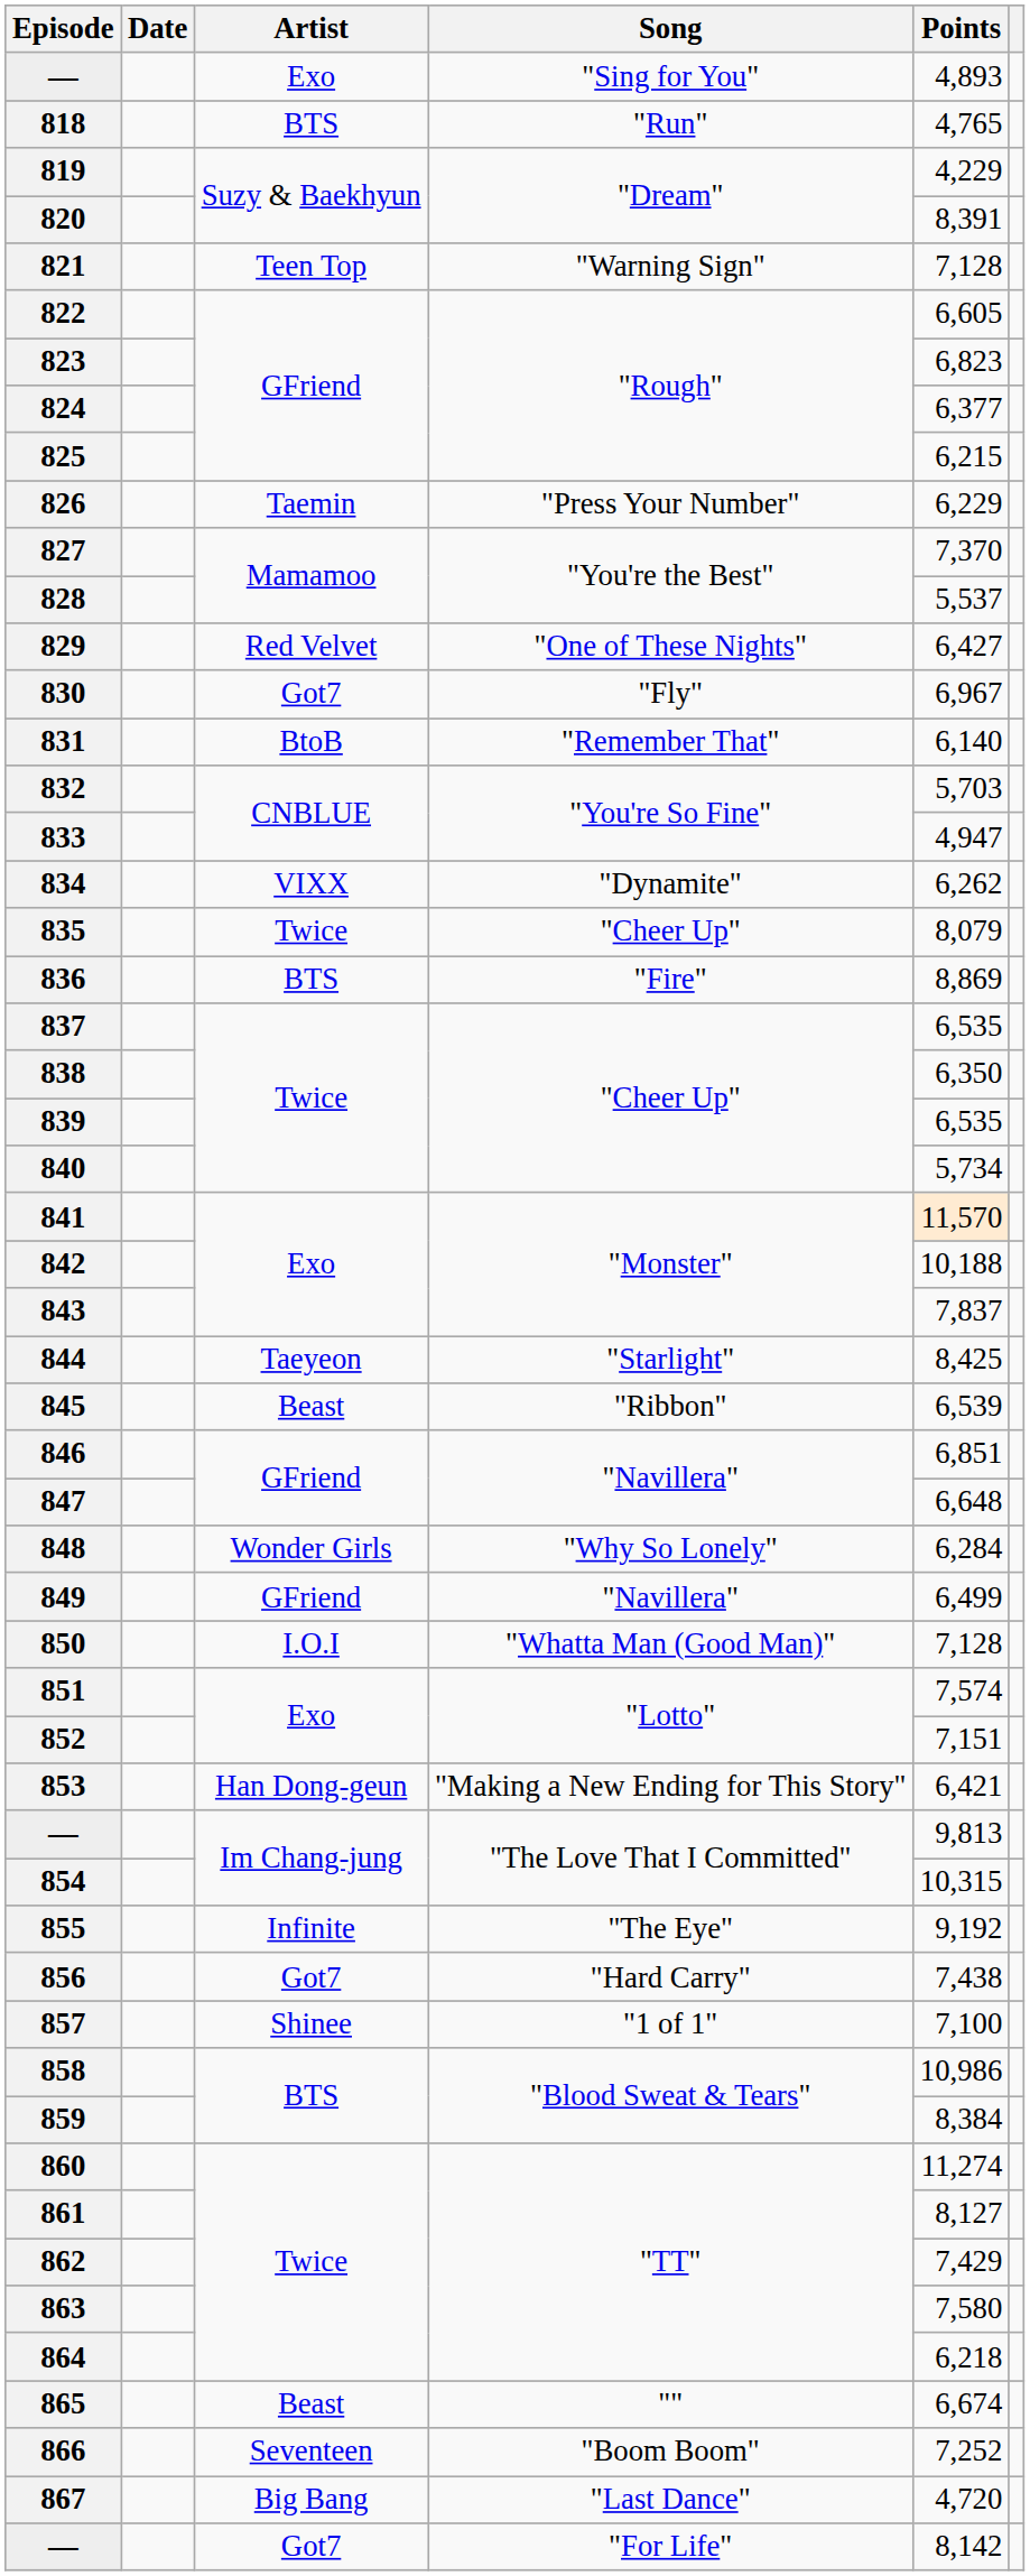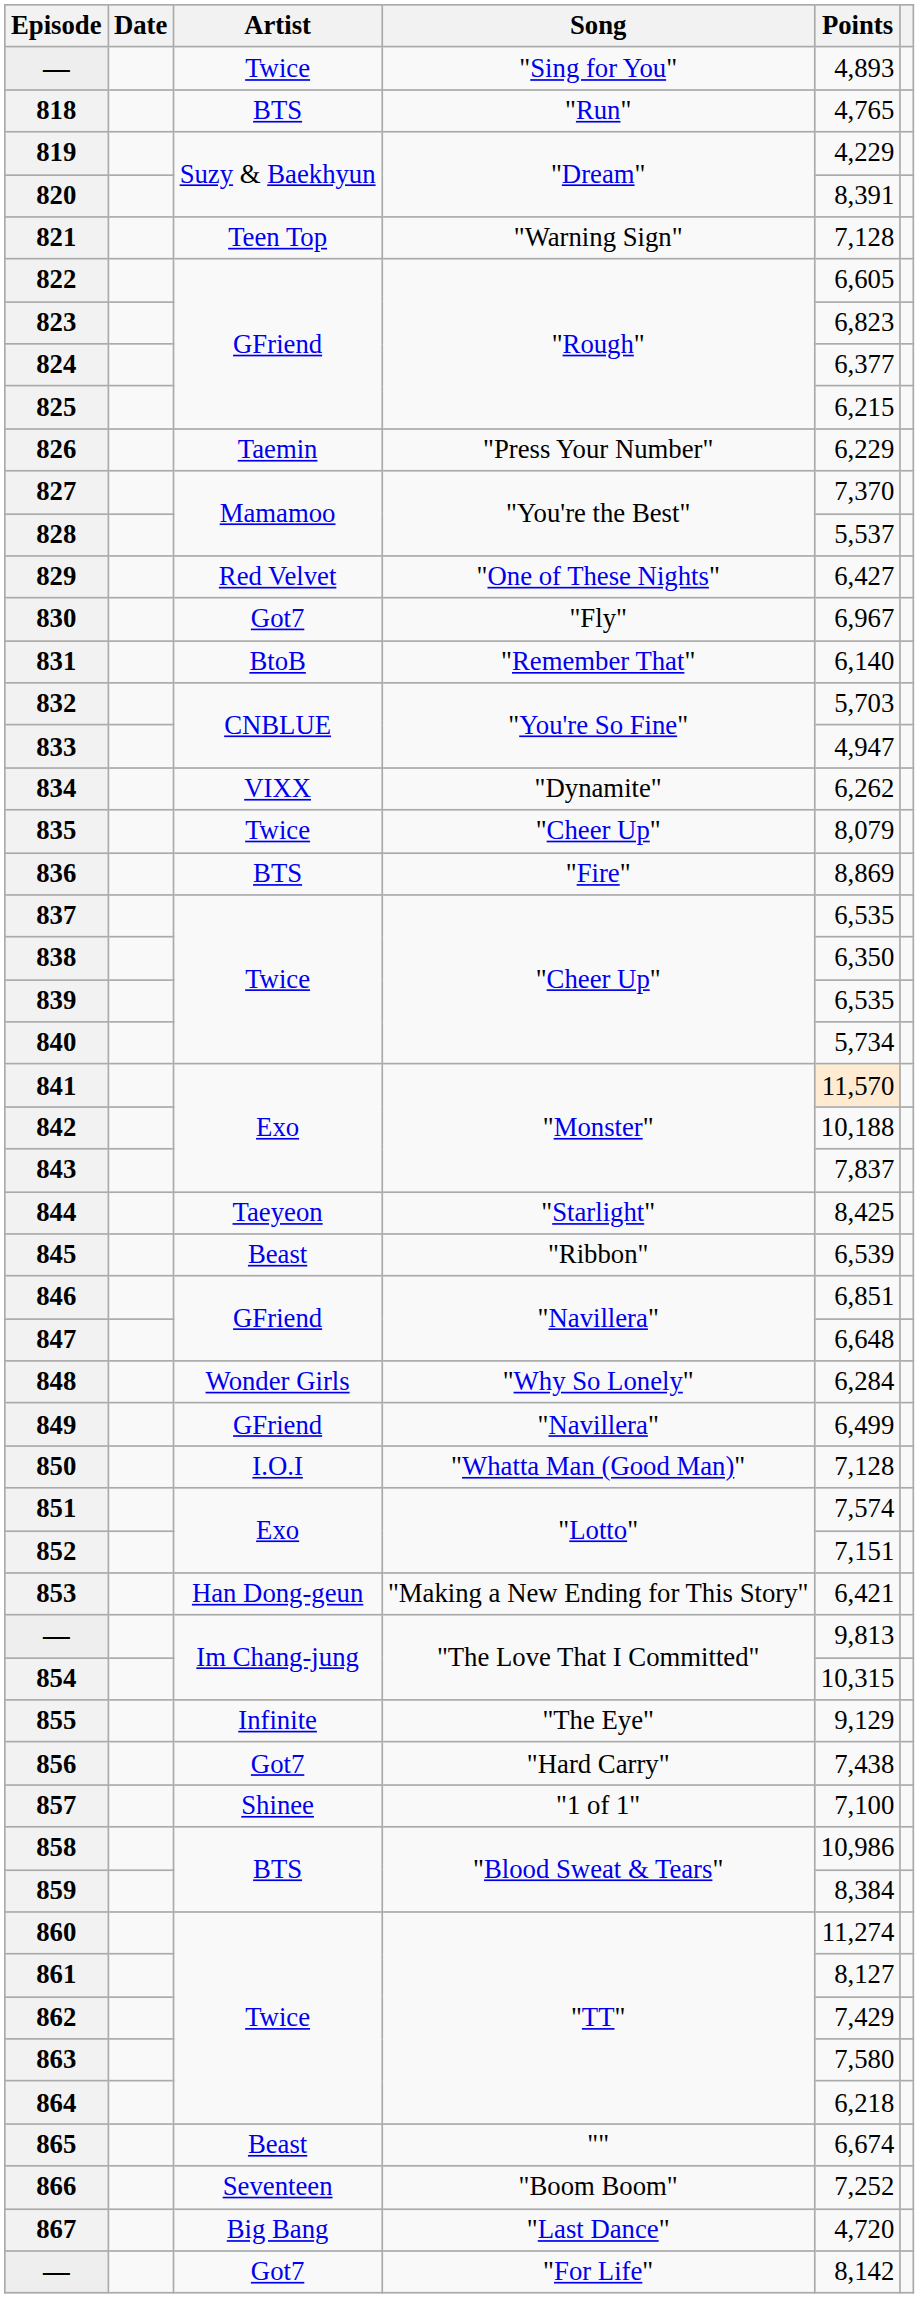 <table class="wikitable sortable plainrowheaders" style=text-align:center>
 <tr>
 <th scope=col>Episode</th>
 <th scope=col>Date</th>
 <th scope=col>Artist</th>
 <th scope=col>Song</th>
 <th scope=col>Points</th>
 <th class="unsortable" scope=col></th>
 </tr>
 <tr>
 <th style="background:#eee;" scope="row">—</th>
 <td></td>
-<td><a href='#'>Exo</a></td>
+<td><a href='#'>Twice</a></td>
 <td>"<a href='#'>Sing for You</a>"</td>
 <td style="text-align:right">4,893</td>
 <td></td>
 </tr>
 <tr>
 <th scope="row">818</th>
 <td></td>
 <td><a href='#'>BTS</a></td>
 <td>"<a href='#'>Run</a>"</td>
 <td style="text-align:right">4,765</td>
 <td></td>
 </tr>
 <tr>
 <th scope="row">819</th>
 <td></td>
 <td rowspan="2"><a href='#'>Suzy</a> & <a href='#'>Baekhyun</a></td>
 <td rowspan="2">"<a href='#'>Dream</a>"</td>
 <td style="text-align:right">4,229</td>
 <td></td>
 </tr>
 <tr>
 <th scope="row">820</th>
 <td></td>
 <td style="text-align:right">8,391</td>
 <td></td>
 </tr>
 <tr>
 <th scope="row">821</th>
 <td></td>
 <td><a href='#'>Teen Top</a></td>
 <td>"Warning Sign"</td>
 <td style="text-align:right">7,128</td>
 <td></td>
 </tr>
 <tr>
 <th scope="row">822</th>
 <td></td>
 <td rowspan="4"><a href='#'>GFriend</a></td>
 <td rowspan="4">"<a href='#'>Rough</a>"</td>
 <td style="text-align:right">6,605</td>
 <td></td>
 </tr>
 <tr>
 <th scope="row">823</th>
 <td></td>
 <td style="text-align:right">6,823</td>
 <td></td>
 </tr>
 <tr>
 <th scope="row">824</th>
 <td></td>
 <td style="text-align:right">6,377</td>
 <td></td>
 </tr>
 <tr>
 <th scope="row">825</th>
 <td></td>
 <td style="text-align:right">6,215</td>
 <td></td>
 </tr>
 <tr>
 <th scope="row">826</th>
 <td></td>
 <td><a href='#'>Taemin</a></td>
 <td>"Press Your Number"</td>
 <td style="text-align:right">6,229</td>
 <td></td>
 </tr>
 <tr>
 <th scope="row">827</th>
 <td></td>
 <td rowspan="2"><a href='#'>Mamamoo</a></td>
 <td rowspan="2">"You're the Best"</td>
 <td style="text-align:right">7,370</td>
 <td></td>
 </tr>
 <tr>
 <th scope="row">828</th>
 <td></td>
 <td style="text-align:right">5,537</td>
 <td></td>
 </tr>
 <tr>
 <th scope="row">829</th>
 <td></td>
 <td><a href='#'>Red Velvet</a></td>
 <td>"<a href='#'>One of These Nights</a>"</td>
 <td style="text-align:right">6,427</td>
 <td></td>
 </tr>
 <tr>
 <th scope="row">830</th>
 <td></td>
 <td><a href='#'>Got7</a></td>
 <td>"Fly"</td>
 <td style="text-align:right">6,967</td>
 <td></td>
 </tr>
 <tr>
 <th scope="row">831</th>
 <td></td>
 <td><a href='#'>BtoB</a></td>
 <td>"<a href='#'>Remember That</a>"</td>
 <td style="text-align:right">6,140</td>
 <td></td>
 </tr>
 <tr>
 <th scope="row">832</th>
 <td></td>
 <td rowspan="2"><a href='#'>CNBLUE</a></td>
 <td rowspan="2">"<a href='#'>You're So Fine</a>"</td>
 <td style="text-align:right">5,703</td>
 <td></td>
 </tr>
 <tr>
 <th scope="row">833</th>
 <td></td>
 <td style="text-align:right">4,947</td>
 <td></td>
 </tr>
 <tr>
 <th scope="row">834</th>
 <td></td>
 <td><a href='#'>VIXX</a></td>
 <td>"Dynamite"</td>
 <td style="text-align:right">6,262</td>
 <td></td>
 </tr>
 <tr>
 <th scope="row">835</th>
 <td></td>
 <td><a href='#'>Twice</a></td>
 <td>"<a href='#'>Cheer Up</a>"</td>
 <td style="text-align:right">8,079</td>
 <td></td>
 </tr>
 <tr>
 <th scope="row">836</th>
 <td></td>
 <td><a href='#'>BTS</a></td>
 <td>"<a href='#'>Fire</a>"</td>
 <td style="text-align:right">8,869</td>
 <td></td>
 </tr>
 <tr>
 <th scope="row">837</th>
 <td></td>
 <td rowspan="4"><a href='#'>Twice</a></td>
 <td rowspan="4">"<a href='#'>Cheer Up</a>"</td>
 <td style="text-align:right">6,535</td>
 <td></td>
 </tr>
 <tr>
 <th scope="row">838</th>
 <td></td>
 <td style="text-align:right">6,350</td>
 <td></td>
 </tr>
 <tr>
 <th scope="row">839</th>
 <td></td>
 <td style="text-align:right">6,535</td>
 <td></td>
 </tr>
 <tr>
 <th scope="row">840</th>
 <td></td>
 <td style="text-align:right">5,734</td>
 <td></td>
 </tr>
 <tr>
 <th scope="row">841</th>
 <td></td>
 <td rowspan="3"><a href='#'>Exo</a></td>
 <td rowspan="3">"<a href='#'>Monster</a>"</td>
 <td style="background:#ffebd2; text-align:right">11,570 </td>
 <td></td>
 </tr>
 <tr>
 <th scope="row">842</th>
 <td></td>
 <td style="text-align:right">10,188</td>
 <td></td>
 </tr>
 <tr>
 <th scope="row">843</th>
 <td></td>
 <td style="text-align:right">7,837</td>
 <td></td>
 </tr>
 <tr>
 <th scope="row">844</th>
 <td></td>
 <td><a href='#'>Taeyeon</a></td>
 <td>"<a href='#'>Starlight</a>"</td>
 <td style="text-align:right">8,425</td>
 <td></td>
 </tr>
 <tr>
 <th scope="row">845</th>
 <td></td>
 <td><a href='#'>Beast</a></td>
 <td>"Ribbon"</td>
 <td style="text-align:right">6,539</td>
 <td></td>
 </tr>
 <tr>
 <th scope="row">846</th>
 <td></td>
 <td rowspan="2"><a href='#'>GFriend</a></td>
 <td rowspan="2">"<a href='#'>Navillera</a>"</td>
 <td style="text-align:right">6,851</td>
 <td></td>
 </tr>
 <tr>
 <th scope="row">847</th>
 <td></td>
 <td style="text-align:right">6,648</td>
 <td></td>
 </tr>
 <tr>
 <th scope="row">848</th>
 <td></td>
 <td><a href='#'>Wonder Girls</a></td>
 <td>"<a href='#'>Why So Lonely</a>"</td>
 <td style="text-align:right">6,284</td>
 <td></td>
 </tr>
 <tr>
 <th scope="row">849</th>
 <td></td>
 <td><a href='#'>GFriend</a></td>
 <td>"<a href='#'>Navillera</a>"</td>
 <td style="text-align:right">6,499</td>
 <td></td>
 </tr>
 <tr>
 <th scope="row">850</th>
 <td></td>
 <td><a href='#'>I.O.I</a></td>
 <td>"<a href='#'>Whatta Man (Good Man)</a>"</td>
 <td style="text-align:right">7,128</td>
 <td></td>
 </tr>
 <tr>
 <th scope="row">851</th>
 <td></td>
 <td rowspan="2"><a href='#'>Exo</a></td>
 <td rowspan="2">"<a href='#'>Lotto</a>"</td>
 <td style="text-align:right">7,574</td>
 <td></td>
 </tr>
 <tr>
 <th scope="row">852</th>
 <td></td>
 <td style="text-align:right">7,151</td>
 <td></td>
 </tr>
 <tr>
 <th scope="row">853</th>
 <td></td>
 <td><a href='#'>Han Dong-geun</a></td>
 <td>"Making a New Ending for This Story"</td>
 <td style="text-align:right">6,421</td>
 <td></td>
 </tr>
 <tr>
 <th style="background:#eee;" scope="row">—</th>
 <td></td>
 <td rowspan="2"><a href='#'>Im Chang-jung</a></td>
 <td rowspan="2" data-sort-value="Love That I Committed, The">"The Love That I Committed"</td>
 <td style="text-align:right">9,813</td>
 <td></td>
 </tr>
 <tr>
 <th scope="row">854</th>
 <td></td>
 <td style="text-align:right">10,315</td>
 <td></td>
 </tr>
 <tr>
 <th scope="row">855</th>
 <td></td>
 <td><a href='#'>Infinite</a></td>
 <td data-sort-value="Eye, The">"The Eye"</td>
-<td style="text-align:right">9,192</td>
+<td style="text-align:right">9,129</td>
 <td></td>
 </tr>
 <tr>
 <th scope="row">856</th>
 <td></td>
 <td><a href='#'>Got7</a></td>
 <td>"Hard Carry"</td>
 <td style="text-align:right">7,438</td>
 <td></td>
 </tr>
 <tr>
 <th scope="row">857</th>
 <td></td>
 <td><a href='#'>Shinee</a></td>
 <td>"1 of 1"</td>
 <td style="text-align:right">7,100</td>
 <td></td>
 </tr>
 <tr>
 <th scope="row">858</th>
 <td></td>
 <td rowspan="2"><a href='#'>BTS</a></td>
 <td rowspan="2">"<a href='#'>Blood Sweat & Tears</a>"</td>
 <td style="text-align:right">10,986</td>
 <td></td>
 </tr>
 <tr>
 <th scope="row">859</th>
 <td></td>
 <td style="text-align:right">8,384</td>
 <td></td>
 </tr>
 <tr>
 <th scope="row">860</th>
 <td></td>
 <td rowspan="5"><a href='#'>Twice</a></td>
 <td rowspan="5">"<a href='#'>TT</a>"</td>
 <td style="text-align:right">11,274</td>
 <td></td>
 </tr>
 <tr>
 <th scope="row">861</th>
 <td></td>
 <td style="text-align:right">8,127</td>
 <td></td>
 </tr>
 <tr>
 <th scope="row">862</th>
 <td></td>
 <td style="text-align:right">7,429</td>
 <td></td>
 </tr>
 <tr>
 <th scope="row">863</th>
 <td></td>
 <td style="text-align:right">7,580</td>
 <td></td>
 </tr>
 <tr>
 <th scope="row">864</th>
 <td></td>
 <td style="text-align:right">6,218</td>
 <td></td>
 </tr>
 <tr>
 <th scope="row">865</th>
 <td></td>
 <td><a href='#'>Beast</a></td>
 <td>""</td>
 <td style="text-align:right">6,674</td>
 <td></td>
 </tr>
 <tr>
 <th scope="row">866</th>
 <td></td>
 <td><a href='#'>Seventeen</a></td>
 <td>"Boom Boom"</td>
 <td style="text-align:right">7,252</td>
 <td></td>
 </tr>
 <tr>
 <th scope="row">867</th>
 <td></td>
 <td><a href='#'>Big Bang</a></td>
 <td>"<a href='#'>Last Dance</a>"</td>
 <td style="text-align:right">4,720</td>
 <td></td>
 </tr>
 <tr>
 <th style="background:#eee;" scope="row">—</th>
 <td></td>
 <td><a href='#'>Got7</a></td>
 <td>"<a href='#'>For Life</a>"</td>
 <td style="text-align:right">8,142</td>
 <td></td>
 </tr>
 </table>
